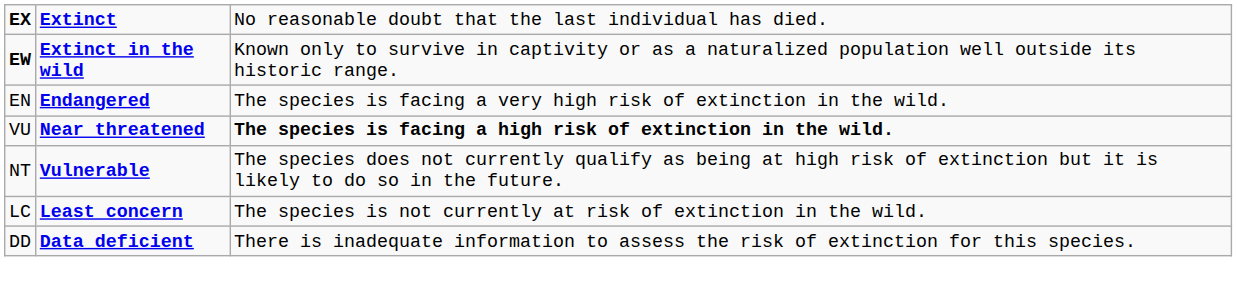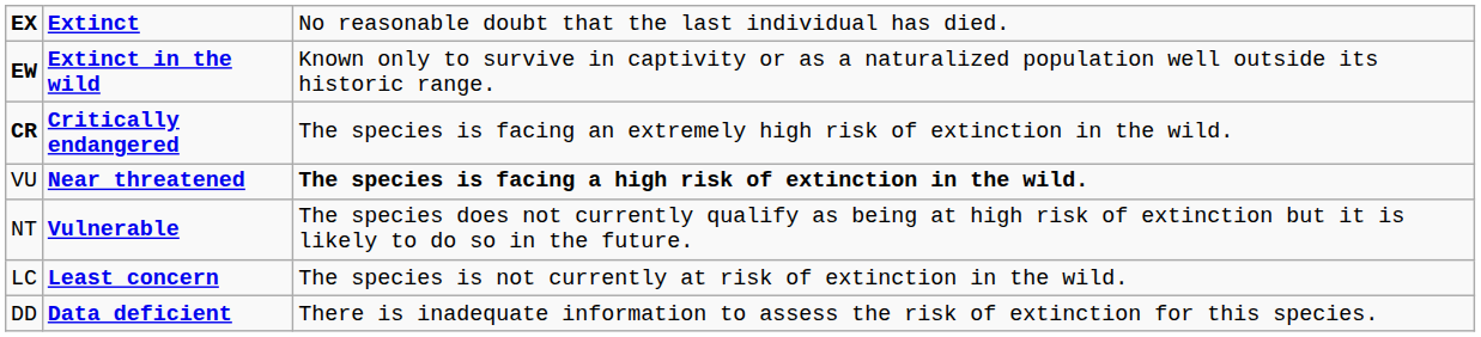 <table class="wikitable" style="text-align:left">
 <tr>
 <td><strong>EX</strong></td>
 <td><strong><a href='#'>Extinct</a></strong></td>
 <td>No reasonable doubt that the last individual has died.</td>
 </tr>
 <tr>
 <td><strong>E<span>W</span></strong></td>
 <td><strong><a href='#'>Extinct in the wild</a></strong></td>
 <td>Known only to survive in captivity or as a naturalized population well outside its historic range.</td>
 </tr>
 <tr>
-<td><span>EN</span></td>
-<td><strong><a href='#'>Endangered</a></strong></td>
-<td>The species is facing a very high risk of extinction in the wild.</td>
+<td><span><strong>CR</strong></span></td>
+<td><strong><a href='#'>Critically endangered</a></strong></td>
+<td>The species is facing an extremely high risk of extinction in the wild.</td>
 </tr>
 <tr>
 <td><span>VU</span></td>
 <td><strong><a href='#'>Near threatened</a></strong></td>
 <td><strong>The species is facing a high risk of extinction in the wild.</strong></td>
 </tr>
 <tr>
 <td><span>NT</span></td>
 <td><strong><a href='#'>Vulnerable</a></strong></td>
 <td>The species does not currently qualify as being at high risk of extinction but it is likely to do so in the future.</td>
 </tr>
 <tr>
 <td>LC</td>
 <td><strong><a href='#'>Least concern</a></strong></td>
 <td>The species is not currently at risk of extinction in the wild.</td>
 </tr>
 <tr>
 <td><span>DD</span></td>
 <td><strong><a href='#'>Data deficient</a></strong></td>
 <td>There is inadequate information to assess the risk of extinction for this species.</td>
 </tr>
 </table>
